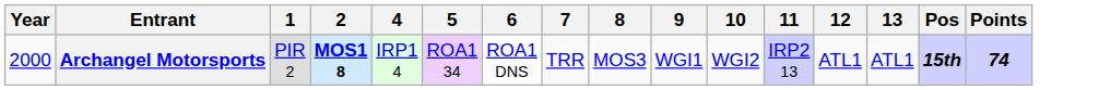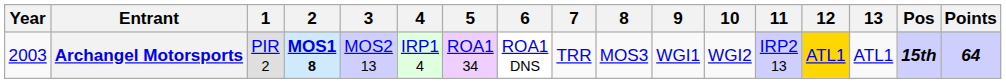 <table class="wikitable" style="text-align:center; font-size:90%">
 <tr>
 <th>Year</th>
 <th>Entrant</th>
 <th>1</th>
 <th>2</th>
+<th>3</th>
 <th>4</th>
 <th>5</th>
 <th>6</th>
 <th>7</th>
 <th>8</th>
 <th>9</th>
 <th>10</th>
 <th>11</th>
 <th>12</th>
 <th>13</th>
 <th>Pos</th>
 <th>Points</th>
 </tr>
 <tr>
-<td><a href='#'>2000</a></td>
+<td><a href='#'>2003</a></td>
 <th><a href='#'>Archangel Motorsports</a></th>
 <td style="background-color:#DFDFDF"><a href='#'>PIR</a><br><small>2</small></td>
 <td style="background-color:#CFEAFF"><strong><a href='#'>MOS1</a><br><small>8</small></strong></td>
+<td style="background-color:#CFCFFF"><a href='#'>MOS2</a><br><small>13</small></td>
 <td style="background-color:#DFFFDF"><a href='#'>IRP1</a><br><small>4</small></td>
 <td style="background-color:#EFCFFF"><a href='#'>ROA1</a><br><small>34</small></td>
 <td style="background-color:#FFFFFF"><a href='#'>ROA1</a><br><small>DNS</small></td>
 <td><a href='#'>TRR</a></td>
 <td><a href='#'>MOS3</a></td>
 <td><a href='#'>WGI1</a></td>
 <td><a href='#'>WGI2</a></td>
 <td style="background-color:#CFCFFF"><a href='#'>IRP2</a><br><small> 13</small></td>
-<td><a href='#'>ATL1</a></td>
+<td style="background: gold;"><a href='#'>ATL1</a></td>
 <td><a href='#'>ATL1</a></td>
 <td style="background-color:#CFCFFF"><strong><em>15th</em></strong></td>
-<td style="background-color:#CFCFFF"><strong><em>74</em></strong></td>
+<td style="background-color:#CFCFFF"><strong><em>64</em></strong></td>
 </tr>
 </table>
